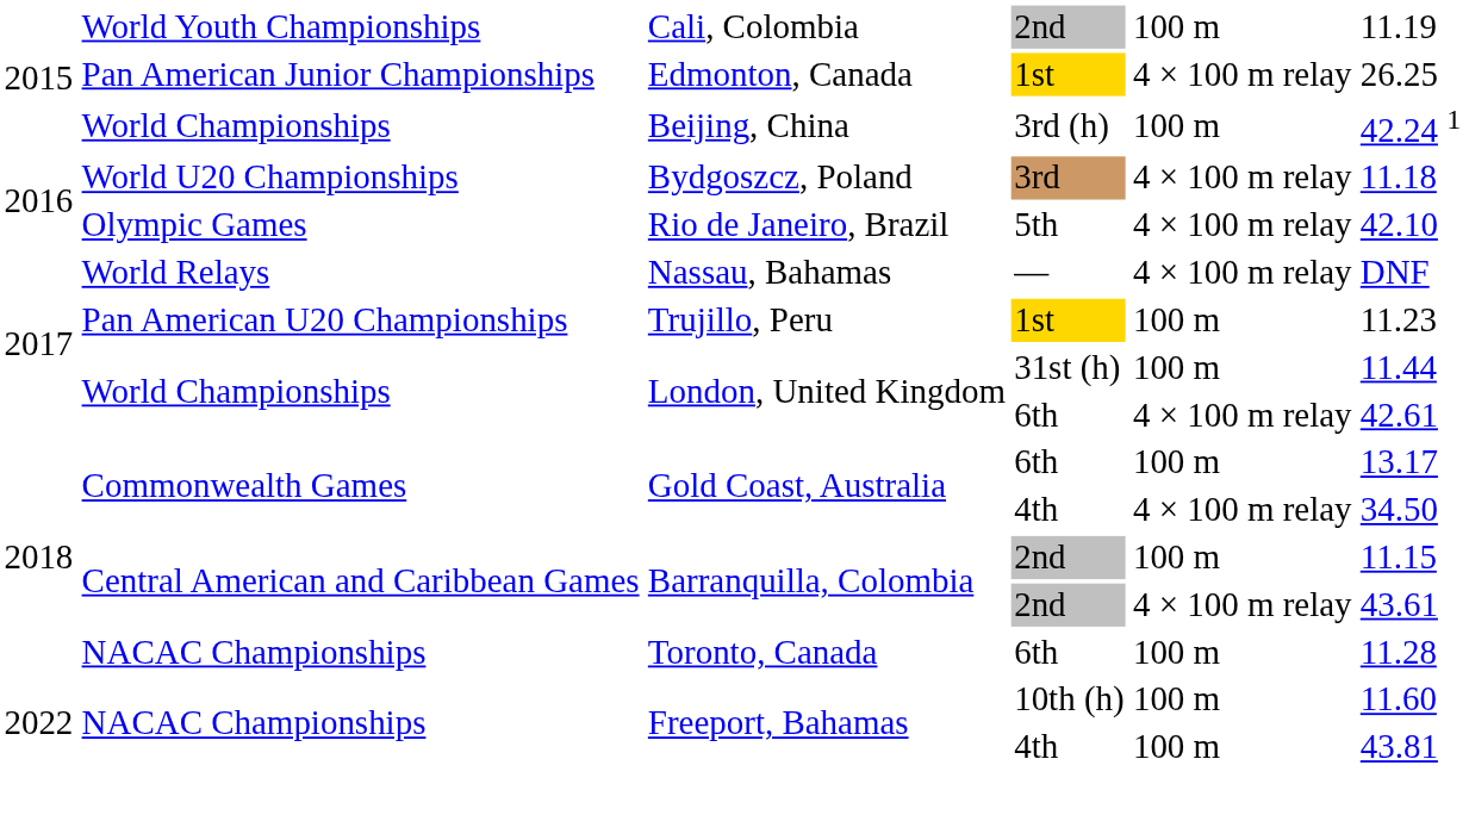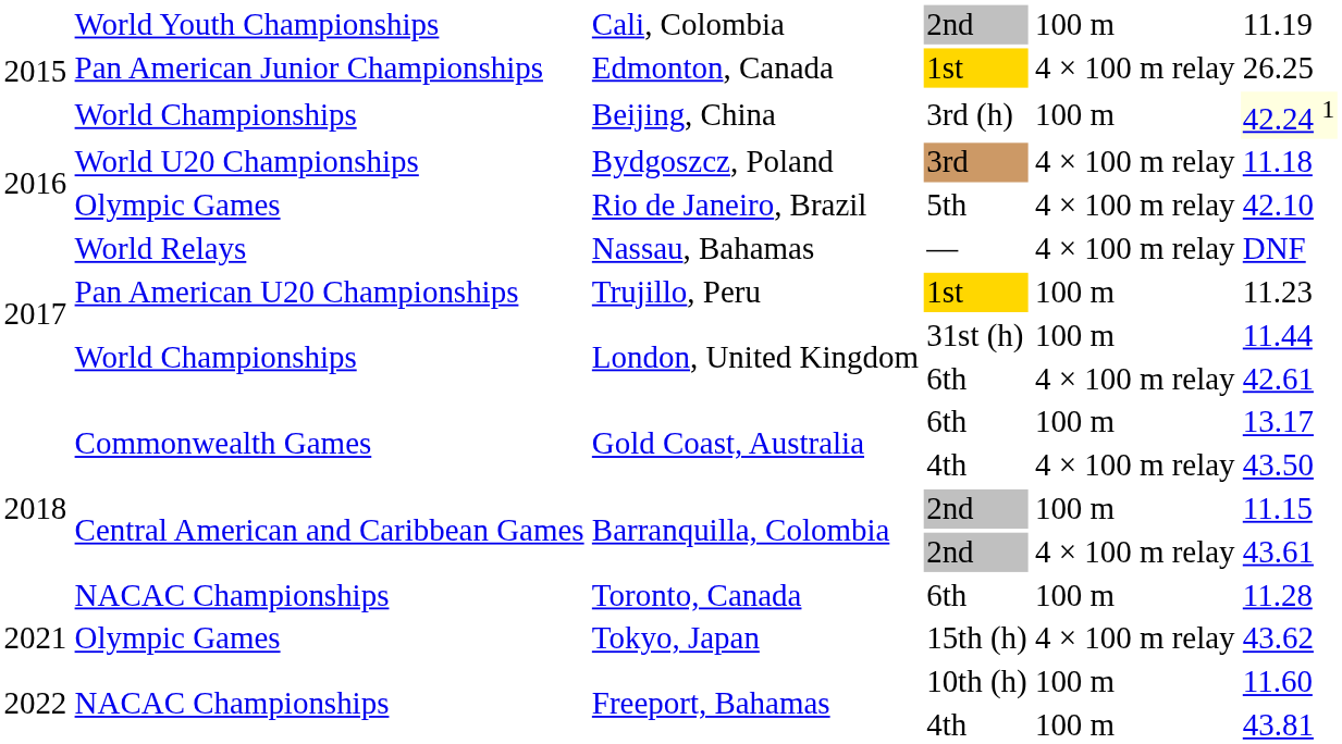 <table>
 <tr>
 <td rowspan=3>2015</td>
 <td><a href='#'>World Youth Championships</a></td>
 <td><a href='#'>Cali</a>, Colombia</td>
 <td bgcolor=silver>2nd</td>
 <td>100 m</td>
 <td>11.19</td>
 </tr>
 <tr>
 <td><a href='#'>Pan American Junior Championships</a></td>
 <td><a href='#'>Edmonton</a>, Canada</td>
 <td bgcolor=gold>1st</td>
 <td>4 × 100 m relay</td>
 <td>26.25</td>
 </tr>
 <tr>
 <td><a href='#'>World Championships</a></td>
 <td><a href='#'>Beijing</a>, China</td>
 <td>3rd (h)</td>
 <td>100 m</td>
-<td><a href='#'>42.24</a> <sup>1</sup></td>
+<td style="background: lightyellow;"><a href='#'>42.24</a> <sup>1</sup></td>
 </tr>
 <tr>
 <td rowspan=2>2016</td>
 <td><a href='#'>World U20 Championships</a></td>
 <td><a href='#'>Bydgoszcz</a>, Poland</td>
 <td bgcolor=cc9966>3rd</td>
 <td>4 × 100 m relay</td>
 <td><a href='#'>11.18</a></td>
 </tr>
 <tr>
 <td><a href='#'>Olympic Games</a></td>
 <td><a href='#'>Rio de Janeiro</a>, Brazil</td>
 <td>5th</td>
 <td>4 × 100 m relay</td>
 <td><a href='#'>42.10</a></td>
 </tr>
 <tr>
 <td rowspan=4>2017</td>
 <td><a href='#'>World Relays</a></td>
 <td><a href='#'>Nassau</a>, Bahamas</td>
 <td>—</td>
 <td>4 × 100 m relay</td>
 <td><a href='#'>DNF</a></td>
 </tr>
 <tr>
 <td><a href='#'>Pan American U20 Championships</a></td>
 <td><a href='#'>Trujillo</a>, Peru</td>
 <td bgcolor=gold>1st</td>
 <td>100 m</td>
 <td>11.23</td>
 </tr>
 <tr>
 <td rowspan=2><a href='#'>World Championships</a></td>
 <td rowspan=2><a href='#'>London</a>, United Kingdom</td>
 <td>31st (h)</td>
 <td>100 m</td>
 <td><a href='#'>11.44</a></td>
 </tr>
 <tr>
 <td>6th</td>
 <td>4 × 100 m relay</td>
 <td><a href='#'>42.61</a></td>
 </tr>
 <tr>
 <td rowspan=5>2018</td>
 <td rowspan=2><a href='#'>Commonwealth Games</a></td>
 <td rowspan=2><a href='#'>Gold Coast, Australia</a></td>
 <td>6th</td>
 <td>100 m</td>
 <td><a href='#'>13.17</a></td>
 </tr>
 <tr>
 <td>4th</td>
 <td>4 × 100 m relay</td>
-<td><a href='#'>34.50</a></td>
+<td><a href='#'>43.50</a></td>
 </tr>
 <tr>
 <td rowspan=2><a href='#'>Central American and Caribbean Games</a></td>
 <td rowspan=2><a href='#'>Barranquilla, Colombia</a></td>
 <td bgcolor=silver>2nd</td>
 <td>100 m</td>
 <td><a href='#'>11.15</a></td>
 </tr>
 <tr>
 <td bgcolor=silver>2nd</td>
 <td>4 × 100 m relay</td>
 <td><a href='#'>43.61</a></td>
 </tr>
 <tr>
 <td><a href='#'>NACAC Championships</a></td>
 <td><a href='#'>Toronto, Canada</a></td>
 <td>6th</td>
 <td>100 m</td>
 <td><a href='#'>11.28</a></td>
 </tr>
 <tr>
+<td>2021</td>
+<td><a href='#'>Olympic Games</a></td>
+<td><a href='#'>Tokyo, Japan</a></td>
+<td>15th (h)</td>
+<td>4 × 100 m relay</td>
+<td><a href='#'>43.62</a></td>
+</tr>
+<tr>
 <td rowspan=2>2022</td>
 <td rowspan=2><a href='#'>NACAC Championships</a></td>
 <td rowspan=2><a href='#'>Freeport, Bahamas</a></td>
 <td>10th (h)</td>
 <td>100 m</td>
 <td><a href='#'>11.60</a></td>
 </tr>
 <tr>
 <td>4th</td>
 <td>100 m</td>
 <td><a href='#'>43.81</a></td>
 </tr>
 </table>
